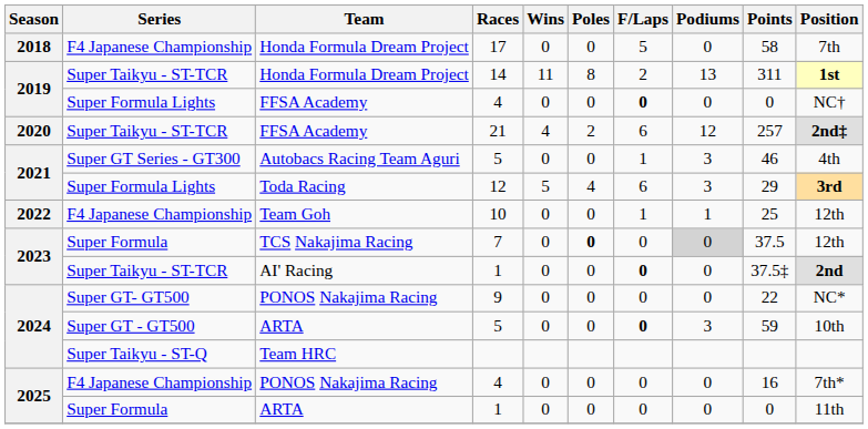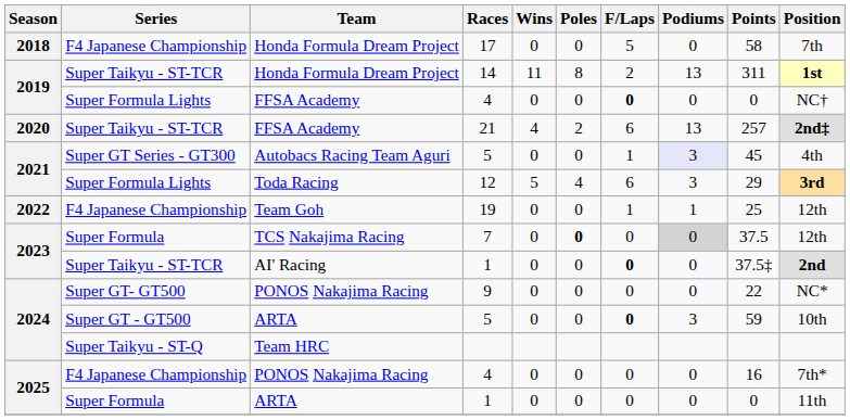 <table class="wikitable" style="font-size: 90%; text-align:center">
 <tr>
 <th>Season</th>
 <th>Series</th>
 <th>Team</th>
 <th>Races</th>
 <th>Wins</th>
 <th>Poles</th>
 <th>F/Laps</th>
 <th>Podiums</th>
 <th>Points</th>
 <th>Position</th>
 </tr>
 <tr>
 <th>2018</th>
 <td align=left nowrap><a href='#'>F4 Japanese Championship</a></td>
 <td align=left nowrap><a href='#'>Honda Formula Dream Project</a></td>
 <td>17</td>
 <td>0</td>
 <td>0</td>
 <td>5</td>
 <td>0</td>
 <td>58</td>
 <td>7th</td>
 </tr>
 <tr>
 <th rowspan=2>2019</th>
 <td align=left><a href='#'>Super Taikyu - ST-TCR</a></td>
 <td align=left><a href='#'>Honda Formula Dream Project</a></td>
 <td>14</td>
 <td>11</td>
 <td>8</td>
 <td>2</td>
 <td>13</td>
 <td>311</td>
 <td style="background:#FFFFBF;"><strong>1st</strong></td>
 </tr>
 <tr>
 <td align="left"><a href='#'>Super Formula Lights</a></td>
 <td align=left><a href='#'>FFSA Academy</a></td>
 <td>4</td>
 <td>0</td>
 <td>0</td>
 <td><strong>0</strong></td>
 <td>0</td>
 <td>0</td>
 <td>NC†</td>
 </tr>
 <tr>
 <th>2020</th>
 <td align=left><a href='#'>Super Taikyu - ST-TCR</a></td>
 <td align=left><a href='#'>FFSA Academy</a></td>
 <td>21</td>
 <td>4</td>
 <td>2</td>
 <td>6</td>
-<td>12</td>
+<td>13</td>
 <td>257</td>
 <td style="background:#DFDFDF;"><strong>2nd‡</strong></td>
 </tr>
 <tr>
 <th rowspan="2">2021</th>
 <td align=left><a href='#'>Super GT Series - GT300</a></td>
 <td align=left><a href='#'>Autobacs Racing Team Aguri</a></td>
 <td>5</td>
 <td>0</td>
 <td>0</td>
 <td>1</td>
-<td>3</td>
-<td>46</td>
+<td style="background: lavender;">3</td>
+<td>45</td>
 <td>4th</td>
 </tr>
 <tr>
 <td align="left"><a href='#'>Super Formula Lights</a></td>
 <td align="left"><a href='#'>Toda Racing</a></td>
 <td>12</td>
 <td>5</td>
 <td>4</td>
 <td>6</td>
 <td>3</td>
 <td>29</td>
 <td style="background:#FFDF9F;"><strong>3rd</strong></td>
 </tr>
 <tr>
 <th>2022</th>
 <td align=left nowrap><a href='#'>F4 Japanese Championship</a></td>
 <td align=left><a href='#'>Team Goh</a></td>
-<td>10</td>
+<td>19</td>
 <td>0</td>
 <td>0</td>
 <td>1</td>
 <td>1</td>
 <td>25</td>
 <td>12th</td>
 </tr>
 <tr>
 <th rowspan="2">2023</th>
 <td align=left><a href='#'>Super Formula</a></td>
 <td align=left><a href='#'>TCS</a> <a href='#'>Nakajima Racing</a></td>
 <td>7</td>
 <td>0</td>
 <td><strong>0</strong></td>
 <td>0</td>
 <td style="background: lightgrey;">0</td>
 <td>37.5</td>
 <td>12th</td>
 </tr>
 <tr>
 <td align=left><a href='#'>Super Taikyu - ST-TCR</a></td>
 <td align=left>AI' Racing</td>
 <td>1</td>
 <td>0</td>
 <td>0</td>
 <td><strong>0</strong></td>
 <td>0</td>
 <td>37.5‡</td>
 <td style="background:#DFDFDF;"><strong>2nd</strong></td>
 </tr>
 <tr>
 <th rowspan="3">2024</th>
 <td align=left><a href='#'>Super GT- GT500</a></td>
 <td align=left><a href='#'>PONOS</a> <a href='#'>Nakajima Racing</a></td>
 <td>9</td>
 <td>0</td>
 <td>0</td>
 <td>0</td>
 <td>0</td>
 <td>22</td>
 <td>NC*</td>
 </tr>
 <tr>
 <td align=left><a href='#'>Super GT - GT500</a></td>
 <td align=left><a href='#'>ARTA</a></td>
 <td>5</td>
 <td>0</td>
 <td>0</td>
 <td><strong>0</strong></td>
 <td>3</td>
 <td>59</td>
 <td>10th</td>
 </tr>
 <tr>
 <td align=left><a href='#'>Super Taikyu - ST-Q</a></td>
 <td align=left><a href='#'>Team HRC</a></td>
 <td></td>
 <td></td>
 <td></td>
 <td></td>
 <td></td>
 <td></td>
 <td></td>
 </tr>
 <tr>
 <th rowspan=2>2025</th>
 <td align=left nowrap><a href='#'>F4 Japanese Championship</a></td>
 <td align=left><a href='#'>PONOS</a> <a href='#'>Nakajima Racing</a></td>
 <td>4</td>
 <td>0</td>
 <td>0</td>
 <td>0</td>
 <td>0</td>
 <td>16</td>
 <td>7th*</td>
 </tr>
 <tr>
 <td align=left><a href='#'>Super Formula</a></td>
 <td align=left><a href='#'>ARTA</a></td>
 <td>1</td>
 <td>0</td>
 <td>0</td>
 <td>0</td>
 <td>0</td>
 <td>0</td>
 <td>11th</td>
 </tr>
 <tr>
 </tr>
 </table>
